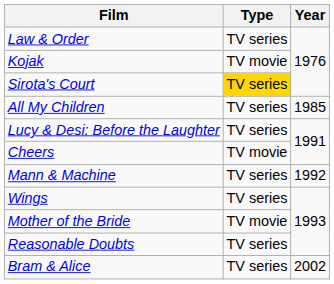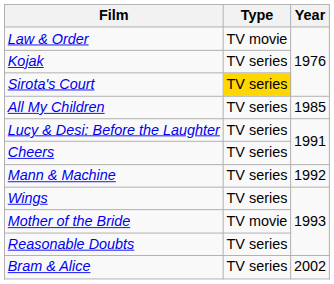 <table class="wikitable sortable">
 <tr>
 <th>Film</th>
 <th class="unsortable">Type</th>
 <th>Year</th>
 </tr>
 <tr>
 <td><em><a href='#'>Law & Order</a></em></td>
-<td>TV series</td>
+<td>TV movie</td>
 <td rowspan="3">1976</td>
 </tr>
 <tr>
 <td><em><a href='#'>Kojak</a></em></td>
-<td>TV movie</td>
+<td>TV series</td>
 </tr>
 <tr>
 <td><em><a href='#'>Sirota's Court</a></em></td>
 <td style="background: gold;">TV series</td>
 </tr>
 <tr>
 <td><em><a href='#'>All My Children</a></em></td>
 <td>TV series</td>
 <td>1985</td>
 </tr>
 <tr>
 <td><em><a href='#'>Lucy & Desi: Before the Laughter</a></em></td>
 <td>TV series</td>
 <td rowspan="2">1991</td>
 </tr>
 <tr>
 <td><em><a href='#'>Cheers</a></em></td>
-<td>TV movie</td>
+<td>TV series</td>
 </tr>
 <tr>
 <td><em><a href='#'>Mann & Machine</a></em></td>
 <td>TV series</td>
 <td>1992</td>
 </tr>
 <tr>
 <td><em><a href='#'>Wings</a></em></td>
 <td>TV series</td>
 <td rowspan="3">1993</td>
 </tr>
 <tr>
 <td><em><a href='#'>Mother of the Bride</a></em></td>
 <td>TV movie</td>
 </tr>
 <tr>
 <td><em><a href='#'>Reasonable Doubts</a></em></td>
 <td>TV series</td>
 </tr>
 <tr>
 <td><em><a href='#'>Bram & Alice</a></em></td>
 <td>TV series</td>
 <td>2002</td>
 </tr>
 </table>
